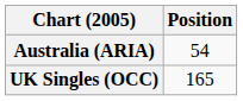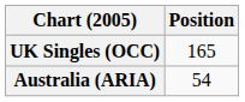 <table class="wikitable sortable plainrowheaders" style="text-align:center">
 <tr>
 <th scope="col">Chart (2005)</th>
 <th scope="col">Position</th>
 </tr>
 <tr>
+<th scope="row">UK Singles (OCC)</th>
+<td>165</td>
+</tr>
+<tr>
 <th scope="row">Australia (ARIA)</th>
 <td>54</td>
 </tr>
-<tr>
-<th scope="row">UK Singles (OCC)</th>
-<td>165</td>
-</tr>
 </table>
